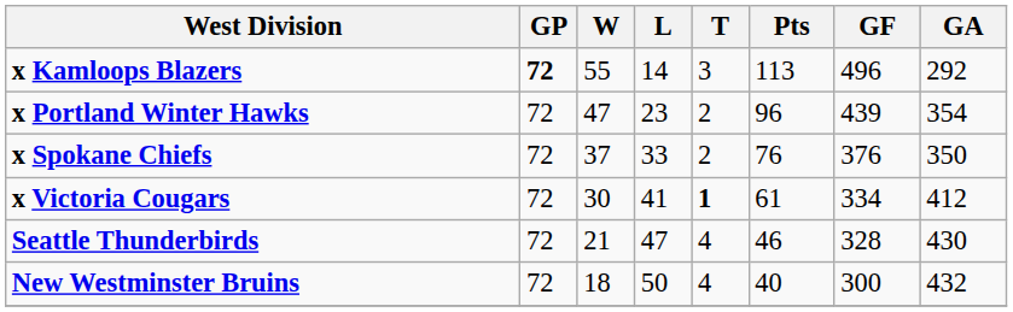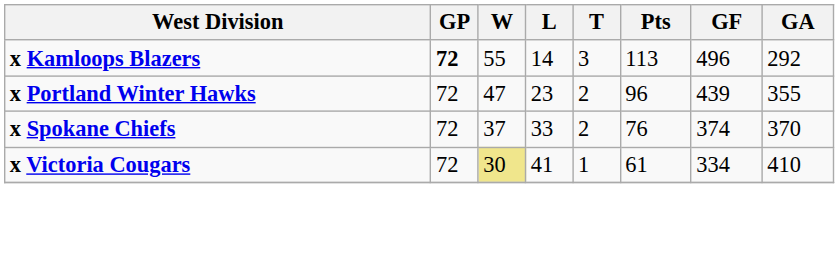 <table class="wikitable">
 <tr>
 <th width="45%">West Division</th>
 <th width="5%">GP</th>
 <th width="5%">W</th>
 <th width="5%">L</th>
 <th width="5%">T</th>
 <th width="7.5%">Pts</th>
 <th width="7.5%">GF</th>
 <th width="7.5%">GA</th>
 </tr>
 <tr>
 <td><strong>x <a href='#'>Kamloops Blazers</a></strong></td>
 <td><strong>72</strong></td>
 <td>55</td>
 <td>14</td>
 <td>3</td>
 <td>113</td>
 <td>496</td>
 <td>292</td>
 </tr>
 <tr>
 <td><strong>x <a href='#'>Portland Winter Hawks</a></strong></td>
 <td>72</td>
 <td>47</td>
 <td>23</td>
 <td>2</td>
 <td>96</td>
 <td>439</td>
-<td>354</td>
+<td>355</td>
 </tr>
 <tr>
 <td><strong>x <a href='#'>Spokane Chiefs</a></strong></td>
 <td>72</td>
 <td>37</td>
 <td>33</td>
 <td>2</td>
 <td>76</td>
-<td>376</td>
-<td>350</td>
+<td>374</td>
+<td>370</td>
 </tr>
 <tr>
 <td><strong>x <a href='#'>Victoria Cougars</a></strong></td>
 <td>72</td>
-<td>30</td>
+<td style="background: khaki;">30</td>
 <td>41</td>
-<td><strong>1</strong></td>
+<td>1</td>
 <td>61</td>
 <td>334</td>
-<td>412</td>
-</tr>
-<tr>
-<td><strong><a href='#'>Seattle Thunderbirds</a></strong></td>
-<td>72</td>
-<td>21</td>
-<td>47</td>
-<td>4</td>
-<td>46</td>
-<td>328</td>
-<td>430</td>
-</tr>
-<tr>
-<td><strong><a href='#'>New Westminster Bruins</a></strong></td>
-<td>72</td>
-<td>18</td>
-<td>50</td>
-<td>4</td>
-<td>40</td>
-<td>300</td>
-<td>432</td>
+<td>410</td>
 </tr>
 <tr>
 </tr>
 </table>
